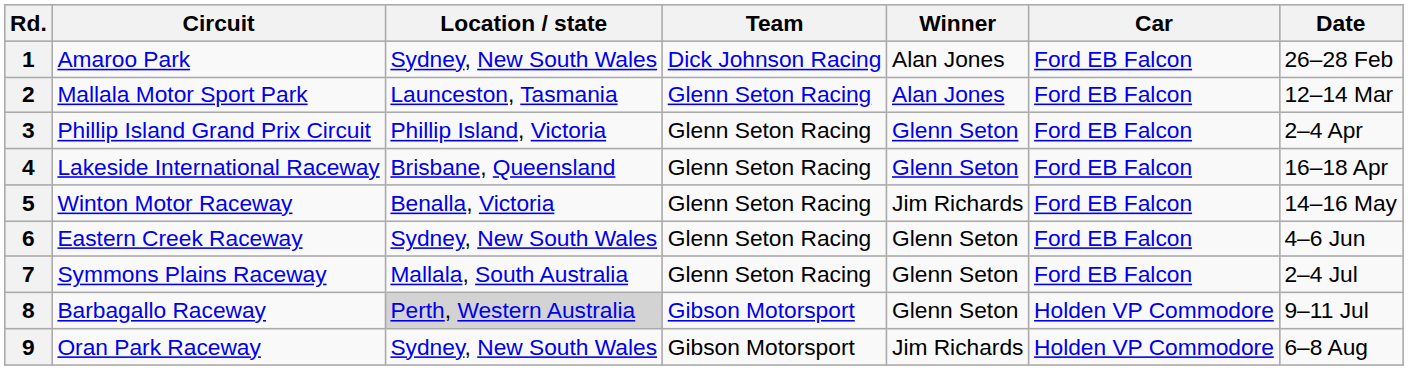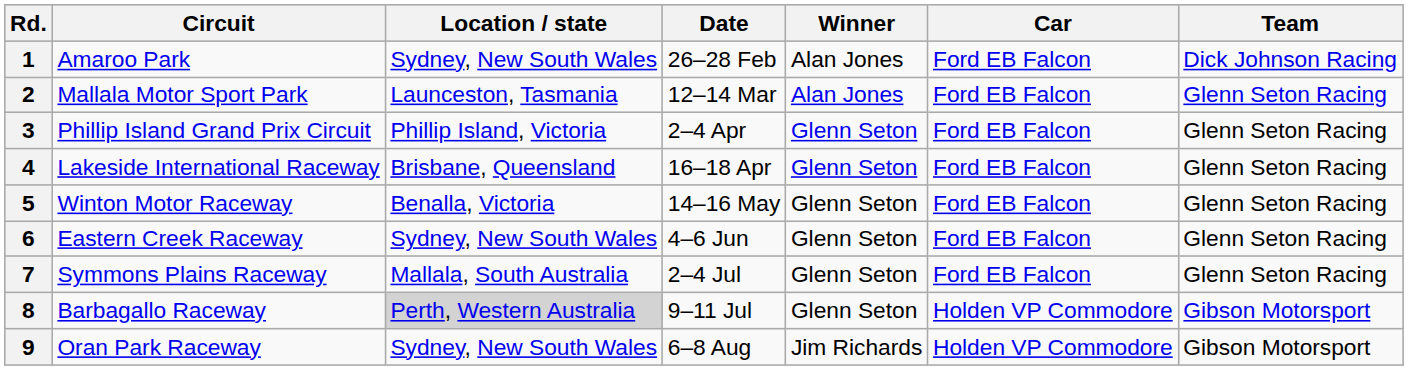 <table class="wikitable" style="font-size: 90%">
 <tr>
 <th>Rd.</th>
 <th>Circuit</th>
 <th>Location / state</th>
-<th>Team</th>
+<th>Date</th>
 <th>Winner</th>
 <th>Car</th>
-<th>Date</th>
+<th>Team</th>
 </tr>
 <tr>
 <th>1</th>
 <td><a href='#'>Amaroo Park</a></td>
 <td><a href='#'>Sydney</a>, <a href='#'>New South Wales</a></td>
-<td><a href='#'>Dick Johnson Racing</a></td>
+<td>26–28 Feb</td>
 <td>Alan Jones</td>
 <td><a href='#'>Ford EB Falcon</a></td>
-<td>26–28 Feb</td>
+<td><a href='#'>Dick Johnson Racing</a></td>
 </tr>
 <tr>
 <th>2</th>
 <td><a href='#'>Mallala Motor Sport Park</a></td>
 <td><a href='#'>Launceston</a>, <a href='#'>Tasmania</a></td>
-<td><a href='#'>Glenn Seton Racing</a></td>
+<td>12–14 Mar</td>
 <td><a href='#'>Alan Jones</a></td>
 <td><a href='#'>Ford EB Falcon</a></td>
-<td>12–14 Mar</td>
+<td><a href='#'>Glenn Seton Racing</a></td>
 </tr>
 <tr>
 <th>3</th>
 <td><a href='#'>Phillip Island Grand Prix Circuit</a></td>
 <td><a href='#'>Phillip Island</a>, <a href='#'>Victoria</a></td>
-<td>Glenn Seton Racing</td>
+<td>2–4 Apr</td>
 <td><a href='#'>Glenn Seton</a></td>
 <td><a href='#'>Ford EB Falcon</a></td>
-<td>2–4 Apr</td>
+<td>Glenn Seton Racing</td>
 </tr>
 <tr>
 <th>4</th>
 <td><a href='#'>Lakeside International Raceway</a></td>
 <td><a href='#'>Brisbane</a>, <a href='#'>Queensland</a></td>
-<td>Glenn Seton Racing</td>
+<td>16–18 Apr</td>
 <td><a href='#'>Glenn Seton</a></td>
 <td><a href='#'>Ford EB Falcon</a></td>
-<td>16–18 Apr</td>
+<td>Glenn Seton Racing</td>
 </tr>
 <tr>
 <th>5</th>
 <td><a href='#'>Winton Motor Raceway</a></td>
 <td><a href='#'>Benalla</a>, <a href='#'>Victoria</a></td>
+<td>14–16 May</td>
+<td>Glenn Seton</td>
+<td><a href='#'>Ford EB Falcon</a></td>
 <td>Glenn Seton Racing</td>
-<td>Jim Richards</td>
-<td><a href='#'>Ford EB Falcon</a></td>
-<td>14–16 May</td>
 </tr>
 <tr>
 <th>6</th>
 <td><a href='#'>Eastern Creek Raceway</a></td>
 <td><a href='#'>Sydney</a>, <a href='#'>New South Wales</a></td>
-<td>Glenn Seton Racing</td>
+<td>4–6 Jun</td>
 <td>Glenn Seton</td>
 <td><a href='#'>Ford EB Falcon</a></td>
-<td>4–6 Jun</td>
+<td>Glenn Seton Racing</td>
 </tr>
 <tr>
 <th>7</th>
 <td><a href='#'>Symmons Plains Raceway</a></td>
 <td><a href='#'>Mallala</a>, <a href='#'>South Australia</a></td>
-<td>Glenn Seton Racing</td>
+<td>2–4 Jul</td>
 <td>Glenn Seton</td>
 <td><a href='#'>Ford EB Falcon</a></td>
-<td>2–4 Jul</td>
+<td>Glenn Seton Racing</td>
 </tr>
 <tr>
 <th>8</th>
 <td><a href='#'>Barbagallo Raceway</a></td>
 <td style="background: lightgrey;"><a href='#'>Perth</a>, <a href='#'>Western Australia</a></td>
-<td><a href='#'>Gibson Motorsport</a></td>
+<td>9–11 Jul</td>
 <td>Glenn Seton</td>
 <td><a href='#'>Holden VP Commodore</a></td>
-<td>9–11 Jul</td>
+<td><a href='#'>Gibson Motorsport</a></td>
 </tr>
 <tr>
 <th>9</th>
 <td><a href='#'>Oran Park Raceway</a></td>
 <td><a href='#'>Sydney</a>, <a href='#'>New South Wales</a></td>
-<td>Gibson Motorsport</td>
+<td>6–8 Aug</td>
 <td>Jim Richards</td>
 <td><a href='#'>Holden VP Commodore</a></td>
-<td>6–8 Aug</td>
+<td>Gibson Motorsport</td>
 </tr>
 </table>
